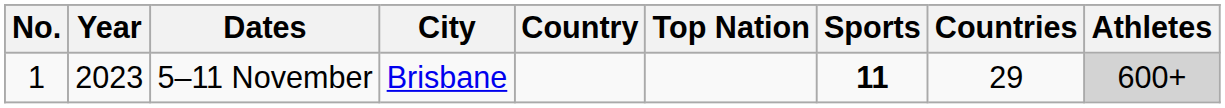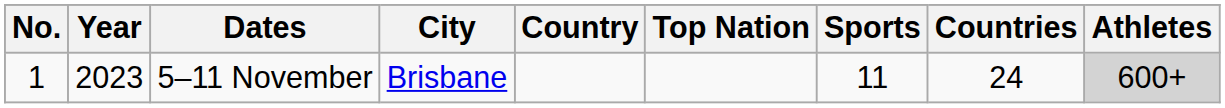 <table class="wikitable" style="text-align:center;">
 <tr>
 <th>No.</th>
 <th>Year</th>
 <th>Dates</th>
 <th>City</th>
 <th>Country</th>
 <th>Top Nation</th>
 <th>Sports</th>
 <th>Countries</th>
 <th>Athletes</th>
 </tr>
 <tr>
 <td>1</td>
 <td>2023</td>
 <td>5–11 November</td>
 <td><a href='#'>Brisbane</a></td>
 <td></td>
 <td></td>
-<td><strong>11</strong></td>
-<td>29</td>
+<td>11</td>
+<td>24</td>
 <td style="background: lightgrey;">600+</td>
 </tr>
 </table>
